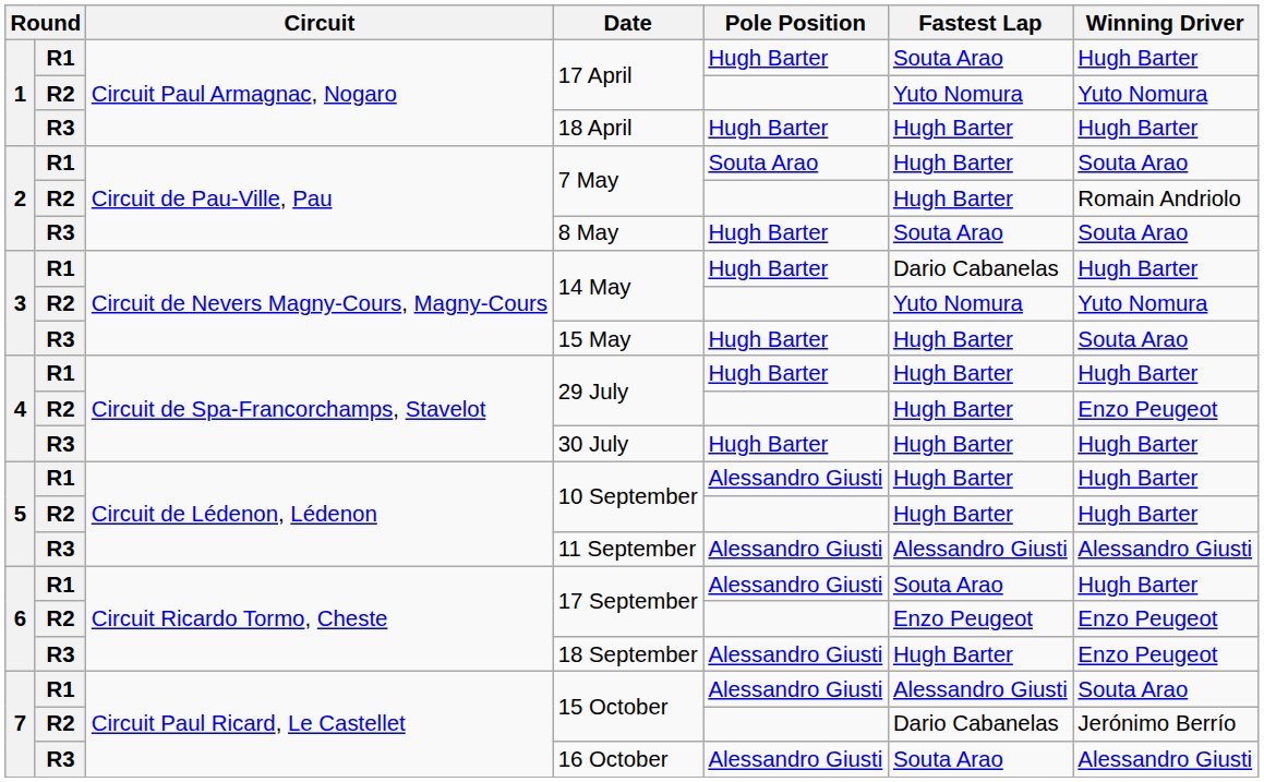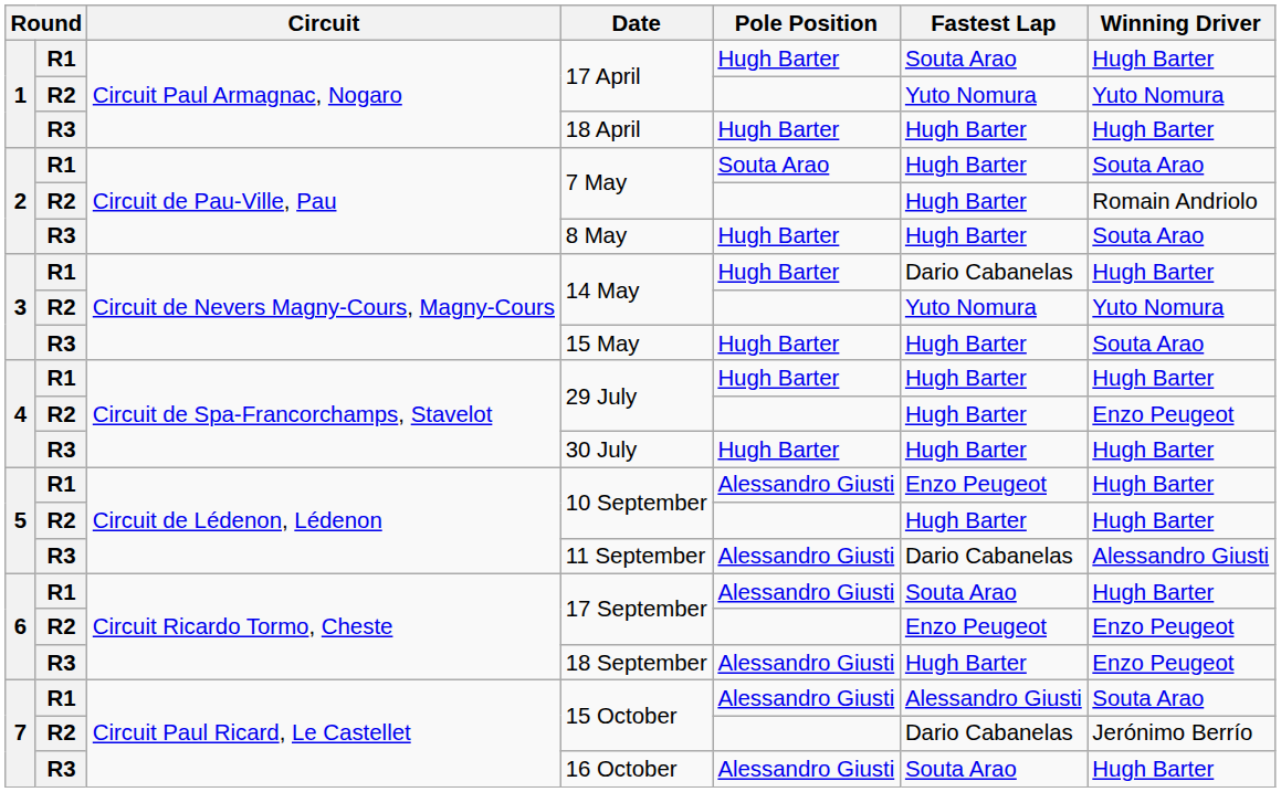 <table class="wikitable" style="font-size:85%">
 <tr>
 <th colspan=2>Round</th>
 <th>Circuit</th>
 <th>Date</th>
 <th>Pole Position</th>
 <th>Fastest Lap</th>
 <th>Winning Driver</th>
 </tr>
 <tr>
 <th rowspan=3>1</th>
 <th>R1</th>
 <td rowspan=3> <a href='#'>Circuit Paul Armagnac</a>, <a href='#'>Nogaro</a></td>
 <td rowspan=2>17 April</td>
 <td nowrap> <a href='#'>Hugh Barter</a></td>
 <td> <a href='#'>Souta Arao</a></td>
 <td> <a href='#'>Hugh Barter</a></td>
 </tr>
 <tr>
 <th>R2</th>
 <td></td>
 <td nowrap> <a href='#'>Yuto Nomura</a></td>
 <td> <a href='#'>Yuto Nomura</a></td>
 </tr>
 <tr>
 <th>R3</th>
 <td>18 April</td>
 <td> <a href='#'>Hugh Barter</a></td>
 <td> <a href='#'>Hugh Barter</a></td>
 <td> <a href='#'>Hugh Barter</a></td>
 </tr>
 <tr>
 <th rowspan=3>2</th>
 <th>R1</th>
 <td rowspan=3> <a href='#'>Circuit de Pau-Ville</a>, <a href='#'>Pau</a></td>
 <td rowspan=2>7 May</td>
 <td> <a href='#'>Souta Arao</a></td>
 <td> <a href='#'>Hugh Barter</a></td>
 <td> <a href='#'>Souta Arao</a></td>
 </tr>
 <tr>
 <th>R2</th>
 <td></td>
 <td> <a href='#'>Hugh Barter</a></td>
 <td nowrap> Romain Andriolo</td>
 </tr>
 <tr>
 <th>R3</th>
 <td>8 May</td>
 <td> <a href='#'>Hugh Barter</a></td>
-<td> <a href='#'>Souta Arao</a></td>
+<td> <a href='#'>Hugh Barter</a></td>
 <td> <a href='#'>Souta Arao</a></td>
 </tr>
 <tr>
 <th rowspan=3>3</th>
 <th>R1</th>
 <td rowspan=3> <a href='#'>Circuit de Nevers Magny-Cours</a>, <a href='#'>Magny-Cours</a></td>
 <td rowspan=2>14 May</td>
 <td> <a href='#'>Hugh Barter</a></td>
 <td nowrap> Dario Cabanelas</td>
 <td> <a href='#'>Hugh Barter</a></td>
 </tr>
 <tr>
 <th>R2</th>
 <td></td>
 <td> <a href='#'>Yuto Nomura</a></td>
 <td> <a href='#'>Yuto Nomura</a></td>
 </tr>
 <tr>
 <th>R3</th>
 <td>15 May</td>
 <td> <a href='#'>Hugh Barter</a></td>
 <td> <a href='#'>Hugh Barter</a></td>
 <td> <a href='#'>Souta Arao</a></td>
 </tr>
 <tr>
 <th rowspan=3>4</th>
 <th>R1</th>
 <td rowspan=3> <a href='#'>Circuit de Spa-Francorchamps</a>, <a href='#'>Stavelot</a></td>
 <td rowspan=2>29 July</td>
 <td> <a href='#'>Hugh Barter</a></td>
 <td> <a href='#'>Hugh Barter</a></td>
 <td> <a href='#'>Hugh Barter</a></td>
 </tr>
 <tr>
 <th>R2</th>
 <td></td>
 <td> <a href='#'>Hugh Barter</a></td>
 <td> <a href='#'>Enzo Peugeot</a></td>
 </tr>
 <tr>
 <th>R3</th>
 <td>30 July</td>
 <td> <a href='#'>Hugh Barter</a></td>
 <td> <a href='#'>Hugh Barter</a></td>
 <td> <a href='#'>Hugh Barter</a></td>
 </tr>
 <tr>
 <th rowspan=3>5</th>
 <th>R1</th>
 <td rowspan=3> <a href='#'>Circuit de Lédenon</a>, <a href='#'>Lédenon</a></td>
 <td rowspan=2>10 September</td>
 <td> <a href='#'>Alessandro Giusti</a></td>
-<td> <a href='#'>Hugh Barter</a></td>
+<td> <a href='#'>Enzo Peugeot</a></td>
 <td> <a href='#'>Hugh Barter</a></td>
 </tr>
 <tr>
 <th>R2</th>
 <td></td>
 <td> <a href='#'>Hugh Barter</a></td>
 <td> <a href='#'>Hugh Barter</a></td>
 </tr>
 <tr>
 <th>R3</th>
 <td>11 September</td>
 <td> <a href='#'>Alessandro Giusti</a></td>
-<td> <a href='#'>Alessandro Giusti</a></td>
+<td> Dario Cabanelas</td>
 <td> <a href='#'>Alessandro Giusti</a></td>
 </tr>
 <tr>
 <th rowspan=3>6</th>
 <th>R1</th>
 <td rowspan=3> <a href='#'>Circuit Ricardo Tormo</a>, <a href='#'>Cheste</a></td>
 <td rowspan=2>17 September</td>
 <td> <a href='#'>Alessandro Giusti</a></td>
 <td> <a href='#'>Souta Arao</a></td>
 <td> <a href='#'>Hugh Barter</a></td>
 </tr>
 <tr>
 <th>R2</th>
 <td></td>
 <td> <a href='#'>Enzo Peugeot</a></td>
 <td> <a href='#'>Enzo Peugeot</a></td>
 </tr>
 <tr>
 <th>R3</th>
 <td>18 September</td>
 <td> <a href='#'>Alessandro Giusti</a></td>
 <td> <a href='#'>Hugh Barter</a></td>
 <td> <a href='#'>Enzo Peugeot</a></td>
 </tr>
 <tr>
 <th rowspan=3>7</th>
 <th>R1</th>
 <td rowspan=3> <a href='#'>Circuit Paul Ricard</a>, <a href='#'>Le Castellet</a></td>
 <td rowspan=2>15 October</td>
 <td> <a href='#'>Alessandro Giusti</a></td>
 <td> <a href='#'>Alessandro Giusti</a></td>
 <td> <a href='#'>Souta Arao</a></td>
 </tr>
 <tr>
 <th>R2</th>
 <td></td>
 <td> Dario Cabanelas</td>
 <td> Jerónimo Berrío</td>
 </tr>
 <tr>
 <th>R3</th>
 <td>16 October</td>
 <td> <a href='#'>Alessandro Giusti</a></td>
 <td> <a href='#'>Souta Arao</a></td>
-<td> <a href='#'>Alessandro Giusti</a></td>
+<td> <a href='#'>Hugh Barter</a></td>
 </tr>
 </table>
